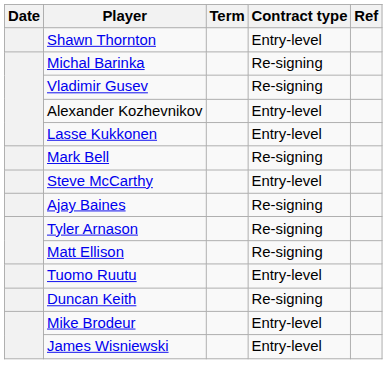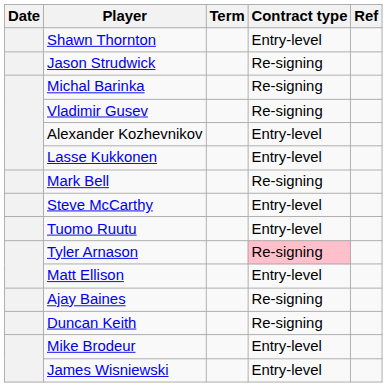 <table class="wikitable plainrowheaders">
 <tr style="background:#ddd; text-align:center;">
 <th>Date</th>
 <th>Player</th>
 <th>Term</th>
 <th>Contract type</th>
 <th>Ref</th>
 </tr>
 <tr>
 <th scope="row"></th>
 <td><a href='#'>Shawn Thornton</a></td>
 <td></td>
 <td>Entry-level</td>
+<td></td>
+</tr>
+<tr>
+<th scope="row"></th>
+<td><a href='#'>Jason Strudwick</a></td>
+<td></td>
+<td>Re-signing</td>
 <td></td>
 </tr>
 <tr>
 <th scope="row" rowspan=4></th>
 <td><a href='#'>Michal Barinka</a></td>
 <td></td>
 <td>Re-signing</td>
 <td></td>
 </tr>
 <tr>
 <td><a href='#'>Vladimir Gusev</a></td>
 <td></td>
 <td>Re-signing</td>
 <td></td>
 </tr>
 <tr>
 <td>Alexander Kozhevnikov</td>
 <td></td>
 <td>Entry-level</td>
 <td></td>
 </tr>
 <tr>
 <td><a href='#'>Lasse Kukkonen</a></td>
 <td></td>
 <td>Entry-level</td>
 <td></td>
 </tr>
 <tr>
 <th scope="row"></th>
 <td><a href='#'>Mark Bell</a></td>
 <td></td>
 <td>Re-signing</td>
 <td></td>
 </tr>
 <tr>
 <th scope="row"></th>
 <td><a href='#'>Steve McCarthy</a></td>
 <td></td>
 <td>Entry-level</td>
 <td></td>
 </tr>
 <tr>
 <th scope="row"></th>
-<td><a href='#'>Ajay Baines</a></td>
+<td><a href='#'>Tuomo Ruutu</a></td>
 <td></td>
-<td>Re-signing</td>
+<td>Entry-level</td>
 <td></td>
 </tr>
 <tr>
 <th scope="row" rowspan=2></th>
 <td><a href='#'>Tyler Arnason</a></td>
 <td></td>
-<td>Re-signing</td>
+<td style="background: pink;">Re-signing</td>
 <td></td>
 </tr>
 <tr>
 <td><a href='#'>Matt Ellison</a></td>
 <td></td>
-<td>Re-signing</td>
+<td>Entry-level</td>
 <td></td>
 </tr>
 <tr>
 <th scope="row"></th>
-<td><a href='#'>Tuomo Ruutu</a></td>
+<td><a href='#'>Ajay Baines</a></td>
 <td></td>
-<td>Entry-level</td>
+<td>Re-signing</td>
 <td></td>
 </tr>
 <tr>
 <th scope="row"></th>
 <td><a href='#'>Duncan Keith</a></td>
 <td></td>
 <td>Re-signing</td>
 <td></td>
 </tr>
 <tr>
 <th scope="row" rowspan=2></th>
 <td><a href='#'>Mike Brodeur</a></td>
 <td></td>
 <td>Entry-level</td>
 <td></td>
 </tr>
 <tr>
 <td><a href='#'>James Wisniewski</a></td>
 <td></td>
 <td>Entry-level</td>
 <td></td>
 </tr>
 </table>
